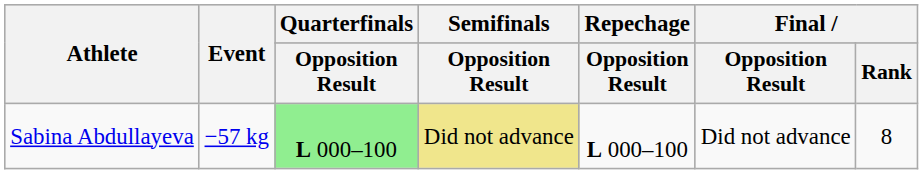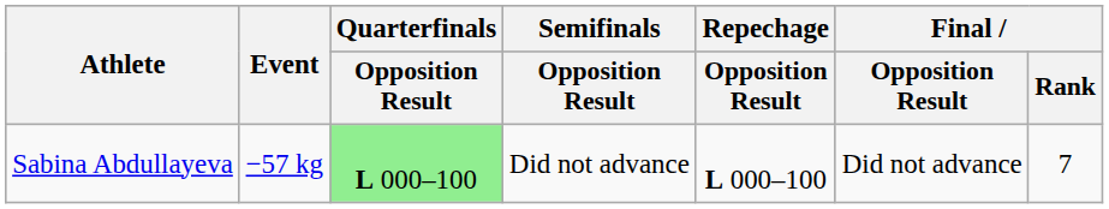 <table class="wikitable" style="font-size:90%">
 <tr>
 <th rowspan="2">Athlete</th>
 <th rowspan="2">Event</th>
 <th>Quarterfinals</th>
 <th>Semifinals</th>
 <th>Repechage</th>
 <th colspan=2>Final / </th>
 </tr>
 <tr style="font-size:95%">
 <th>Opposition<br>Result</th>
 <th>Opposition<br>Result</th>
 <th>Opposition<br>Result</th>
 <th>Opposition<br>Result</th>
 <th>Rank</th>
 </tr>
 <tr align=center>
 <td align=left><a href='#'>Sabina Abdullayeva</a></td>
 <td align=left><a href='#'>−57 kg</a></td>
 <td align="center" style="background: lightgreen;"> <br> <strong>L</strong> 000–100</td>
-<td colspan=1 style="background: khaki;">Did not advance</td>
+<td colspan=1>Did not advance</td>
 <td align="center"> <br> <strong>L</strong> 000–100</td>
 <td colspan=1>Did not advance</td>
-<td>8</td>
+<td>7</td>
 </tr>
 </table>
